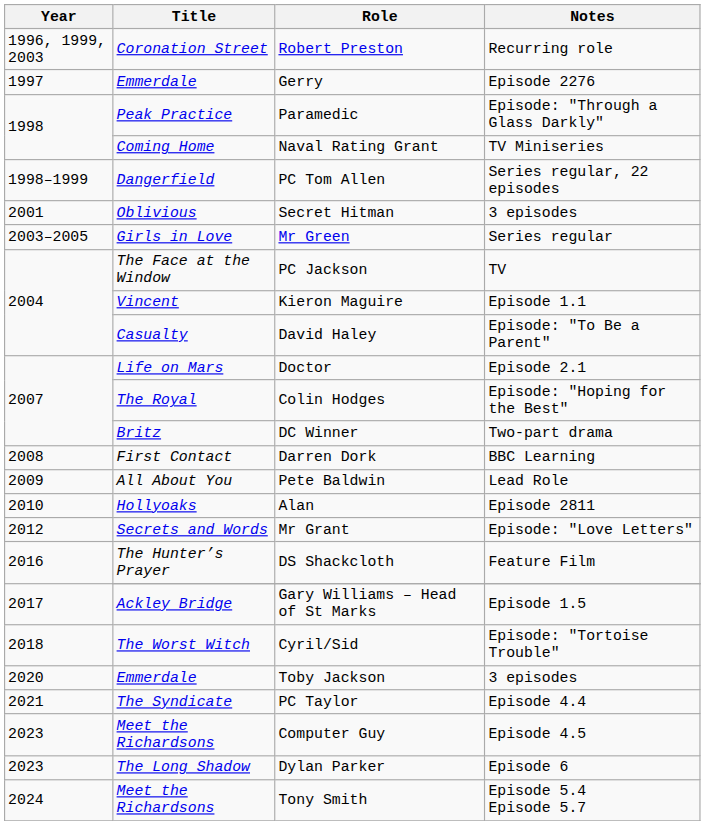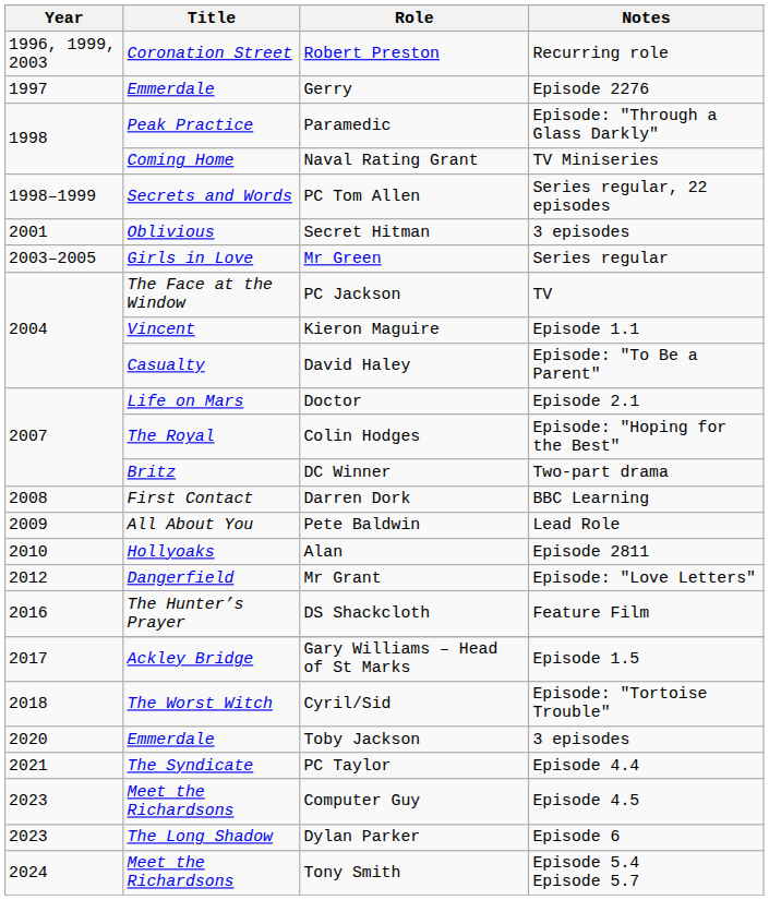 <table class="wikitable">
 <tr>
 <th>Year</th>
 <th>Title</th>
 <th>Role</th>
 <th>Notes</th>
 </tr>
 <tr>
 <td>1996, 1999, 2003</td>
 <td><em><a href='#'>Coronation Street</a></em></td>
 <td><a href='#'>Robert Preston</a></td>
 <td>Recurring role</td>
 </tr>
 <tr>
 <td>1997</td>
 <td><em><a href='#'>Emmerdale</a></em></td>
 <td>Gerry</td>
 <td>Episode 2276</td>
 </tr>
 <tr>
 <td rowspan=2>1998</td>
 <td><em><a href='#'>Peak Practice</a></em></td>
 <td>Paramedic</td>
 <td>Episode: "Through a Glass Darkly"</td>
 </tr>
 <tr>
 <td><em><a href='#'>Coming Home</a></em></td>
 <td>Naval Rating Grant</td>
 <td>TV Miniseries</td>
 </tr>
 <tr>
 <td>1998–1999</td>
-<td><em><a href='#'>Dangerfield</a></em></td>
+<td><em><a href='#'>Secrets and Words</a></em></td>
 <td>PC Tom Allen</td>
 <td>Series regular, 22 episodes</td>
 </tr>
 <tr>
 <td>2001</td>
 <td><em><a href='#'>Oblivious</a></em></td>
 <td>Secret Hitman</td>
 <td>3 episodes</td>
 </tr>
 <tr>
 <td>2003–2005</td>
 <td><em><a href='#'>Girls in Love</a></em></td>
 <td><a href='#'>Mr Green</a></td>
 <td>Series regular</td>
 </tr>
 <tr>
 <td rowspan=3>2004</td>
 <td><em>The Face at the Window</em></td>
 <td>PC Jackson</td>
 <td>TV</td>
 </tr>
 <tr>
 <td><em><a href='#'>Vincent</a></em></td>
 <td>Kieron Maguire</td>
 <td>Episode 1.1</td>
 </tr>
 <tr>
 <td><em><a href='#'>Casualty</a></em></td>
 <td>David Haley</td>
 <td>Episode: "To Be a Parent"</td>
 </tr>
 <tr>
 <td rowspan=3>2007</td>
 <td><em><a href='#'>Life on Mars</a></em></td>
 <td>Doctor</td>
 <td>Episode 2.1</td>
 </tr>
 <tr>
 <td><em><a href='#'>The Royal</a></em></td>
 <td>Colin Hodges </td>
 <td>Episode: "Hoping for the Best"</td>
 </tr>
 <tr>
 <td><em><a href='#'>Britz</a></em></td>
 <td>DC Winner</td>
 <td>Two-part drama</td>
 </tr>
 <tr>
 <td>2008</td>
 <td><em> First Contact</em></td>
 <td>Darren Dork</td>
 <td>BBC Learning</td>
 </tr>
 <tr>
 <td>2009</td>
 <td><em> All About You</em></td>
 <td>Pete Baldwin </td>
 <td>Lead Role</td>
 </tr>
 <tr>
 <td>2010</td>
 <td><em><a href='#'>Hollyoaks</a></em></td>
 <td>Alan</td>
 <td>Episode 2811</td>
 </tr>
 <tr>
 <td>2012</td>
-<td><em><a href='#'>Secrets and Words</a></em></td>
+<td><em><a href='#'>Dangerfield</a></em></td>
 <td>Mr Grant</td>
 <td>Episode: "Love Letters"</td>
 </tr>
 <tr>
 <td>2016</td>
 <td><em> The Hunter’s Prayer</em></td>
 <td>DS Shackcloth</td>
 <td>Feature Film</td>
 </tr>
 <tr>
 <td rowspan=2>2017</td>
 </tr>
 <tr>
 <td><em><a href='#'>Ackley Bridge</a></em></td>
 <td>Gary Williams – Head of St Marks</td>
 <td>Episode 1.5</td>
 </tr>
 <tr>
 <td>2018</td>
 <td><em><a href='#'>The Worst Witch</a></em></td>
 <td>Cyril/Sid</td>
 <td>Episode: "Tortoise Trouble"</td>
 </tr>
 <tr>
 <td>2020</td>
 <td><em><a href='#'>Emmerdale</a></em></td>
 <td>Toby Jackson</td>
 <td>3 episodes</td>
 </tr>
 <tr>
 <td>2021</td>
 <td><em><a href='#'>The Syndicate</a></em></td>
 <td>PC Taylor</td>
 <td>Episode 4.4</td>
 </tr>
 <tr>
 <td>2023</td>
 <td><em><a href='#'>Meet the Richardsons</a></em></td>
 <td>Computer Guy</td>
 <td>Episode 4.5</td>
 </tr>
 <tr>
 <td>2023</td>
 <td><em><a href='#'>The Long Shadow</a></em></td>
 <td>Dylan Parker</td>
 <td>Episode 6</td>
 </tr>
 <tr>
 <td>2024</td>
 <td><em><a href='#'>Meet the Richardsons</a></em></td>
 <td>Tony Smith</td>
 <td>Episode 5.4<br>Episode 5.7</td>
 </tr>
 </table>
